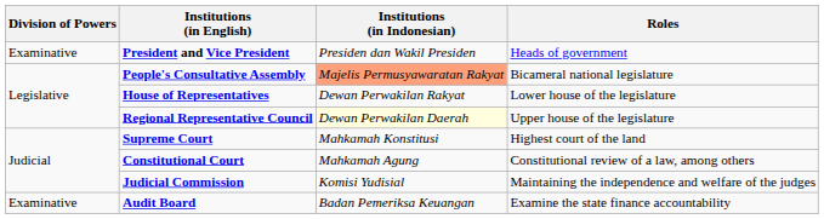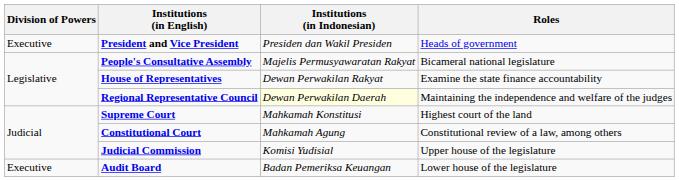 <table class="wikitable">
 <tr>
 <th>Division of Powers</th>
 <th>Institutions<br>(in English)</th>
 <th>Institutions<br>(in Indonesian)</th>
 <th>Roles</th>
 </tr>
 <tr>
-<td>Examinative</td>
+<td>Executive</td>
 <td><strong><a href='#'>President</a> and <a href='#'>Vice President</a></strong></td>
 <td><em>Presiden dan Wakil Presiden</em></td>
 <td><a href='#'>Heads of government</a></td>
 </tr>
 <tr>
 <td rowspan="3">Legislative</td>
 <td><strong><a href='#'>People's Consultative Assembly</a></strong></td>
-<td style="background: lightsalmon;"><em>Majelis Permusyawaratan Rakyat</em></td>
+<td><em>Majelis Permusyawaratan Rakyat</em></td>
 <td>Bicameral national legislature</td>
 </tr>
 <tr>
 <td><strong><a href='#'>House of Representatives</a></strong></td>
 <td><em>Dewan Perwakilan Rakyat</em></td>
-<td>Lower house of the legislature</td>
+<td>Examine the state finance accountability</td>
 </tr>
 <tr>
 <td><strong><a href='#'>Regional Representative Council</a></strong></td>
 <td style="background: lightyellow;"><em>Dewan Perwakilan Daerah</em></td>
-<td>Upper house of the legislature</td>
+<td>Maintaining the independence and welfare of the judges</td>
 </tr>
 <tr>
 <td rowspan="3">Judicial</td>
 <td><a href='#'><strong>Supreme Court</strong></a></td>
 <td><em>Mahkamah Konstitusi</em></td>
 <td>Highest court of the land</td>
 </tr>
 <tr>
 <td><a href='#'><strong>Constitutional Court</strong></a></td>
 <td><em>Mahkamah Agung</em></td>
 <td>Constitutional review of a law, among others</td>
 </tr>
 <tr>
 <td><a href='#'><strong>Judicial Commission</strong></a></td>
 <td><em>Komisi Yudisial</em></td>
-<td>Maintaining the independence and welfare of the judges</td>
+<td>Upper house of the legislature</td>
 </tr>
 <tr>
-<td>Examinative</td>
+<td>Executive</td>
 <td><a href='#'><strong>Audit Board</strong></a></td>
 <td><em>Badan Pemeriksa Keuangan</em></td>
-<td>Examine the state finance accountability</td>
+<td>Lower house of the legislature</td>
 </tr>
 </table>
